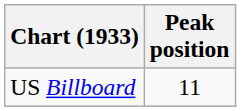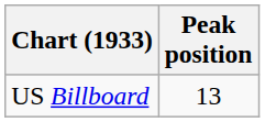 <table class="wikitable sortable">
 <tr>
 <th>Chart (1933)</th>
 <th>Peak<br>position</th>
 </tr>
 <tr>
 <td>US <em><a href='#'>Billboard</a></em></td>
-<td align="center">11</td>
+<td align="center">13</td>
 </tr>
 </table>
